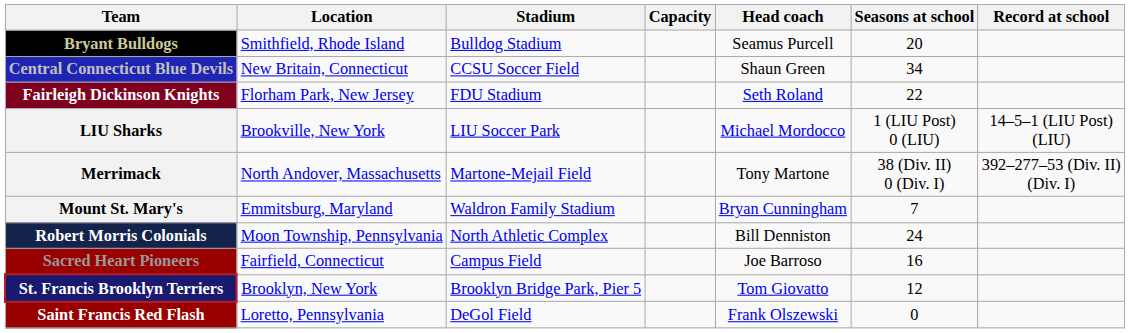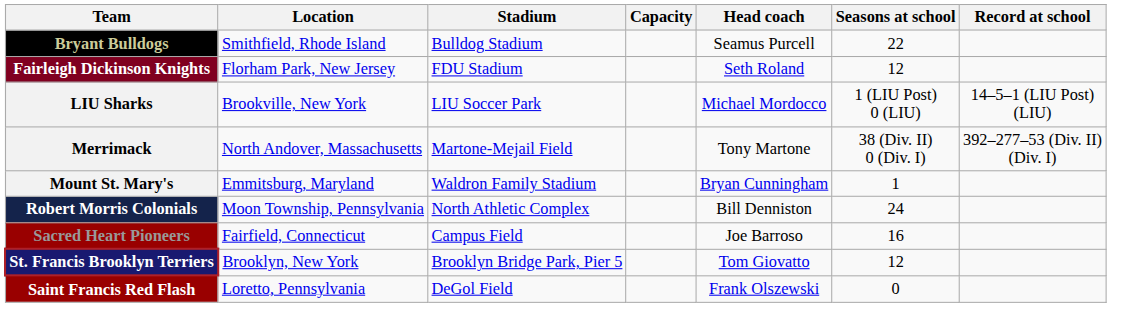 <table class="wikitable sortable" style="text-align: left;">
 <tr>
 <th>Team</th>
 <th>Location</th>
 <th>Stadium</th>
 <th>Capacity</th>
 <th>Head coach</th>
 <th>Seasons at school</th>
 <th>Record at school</th>
 </tr>
 <tr>
 <th style="background:#000000; color:#CCCC99;">Bryant Bulldogs</th>
 <td><a href='#'>Smithfield, Rhode Island</a></td>
 <td><a href='#'>Bulldog Stadium</a></td>
 <td align="center"></td>
 <td align="center">Seamus Purcell</td>
-<td align="center">20</td>
-<td align="center"></td>
-</tr>
-<tr>
-<th style="background:#1F24B4; color:#C0C0C0;">Central Connecticut Blue Devils</th>
-<td><a href='#'>New Britain, Connecticut</a></td>
-<td><a href='#'>CCSU Soccer Field</a></td>
-<td align="center"></td>
-<td align="center">Shaun Green</td>
-<td align="center">34</td>
+<td align="center">22</td>
 <td align="center"></td>
 </tr>
 <tr>
 <th style="background:#800020; color:#FFFFFF;">Fairleigh Dickinson Knights</th>
 <td><a href='#'>Florham Park, New Jersey</a></td>
 <td><a href='#'>FDU Stadium</a></td>
 <td align="center"></td>
 <td align="center"><a href='#'>Seth Roland</a></td>
-<td align="center">22</td>
+<td align="center">12</td>
 <td align="center"></td>
 </tr>
 <tr>
 <th style=>LIU Sharks</th>
 <td><a href='#'>Brookville, New York</a></td>
 <td><a href='#'>LIU Soccer Park</a></td>
 <td align="center"></td>
 <td align="center"><a href='#'>Michael Mordocco</a></td>
 <td align="center">1 (LIU Post) <br> 0 (LIU)</td>
 <td align="center">14–5–1 (LIU Post) <br>  (LIU)</td>
 </tr>
 <tr>
 <th style=>Merrimack</th>
 <td><a href='#'>North Andover, Massachusetts</a></td>
 <td><a href='#'>Martone-Mejail Field</a></td>
 <td align="center"></td>
 <td align="center">Tony Martone</td>
 <td align="center">38 (Div. II) <br> 0 (Div. I)</td>
 <td align="center">392–277–53 (Div. II) <br>  (Div. I)</td>
 </tr>
 <tr>
 <th style=>Mount St. Mary's</th>
 <td><a href='#'>Emmitsburg, Maryland</a></td>
 <td><a href='#'>Waldron Family Stadium</a></td>
 <td align="center"></td>
 <td align="center"><a href='#'>Bryan Cunningham</a></td>
-<td align="center">7</td>
+<td align="center">1</td>
 <td align="center"></td>
 </tr>
 <tr>
 <th style="background:#14234B; color:#FFFFFF;">Robert Morris Colonials</th>
 <td><a href='#'>Moon Township, Pennsylvania</a></td>
 <td><a href='#'>North Athletic Complex</a></td>
 <td align="center"></td>
 <td align="center">Bill Denniston</td>
 <td align="center">24</td>
 <td align="center"></td>
 </tr>
 <tr>
 <th style="background:#990000; color:#999999;">Sacred Heart Pioneers</th>
 <td><a href='#'>Fairfield, Connecticut</a></td>
 <td><a href='#'>Campus Field</a></td>
 <td align="center"></td>
 <td align="center">Joe Barroso</td>
 <td align="center">16</td>
 <td align="center"></td>
 </tr>
 <tr>
 <th style="background:#191970; border: 2px solid #AE2029;;color:#FFFFFF;">St. Francis Brooklyn Terriers</th>
 <td><a href='#'>Brooklyn, New York</a></td>
 <td><a href='#'> Brooklyn Bridge Park, Pier 5</a></td>
 <td align="center"></td>
 <td align="center"><a href='#'>Tom Giovatto</a></td>
 <td align="center">12</td>
 <td align="center"></td>
 </tr>
 <tr>
 <th style="background:#990000; color:#FFFFFF;">Saint Francis Red Flash</th>
 <td><a href='#'>Loretto, Pennsylvania</a></td>
 <td><a href='#'>DeGol Field</a></td>
 <td align="center"></td>
 <td align="center"><a href='#'>Frank Olszewski</a></td>
 <td align="center">0</td>
 <td align="center"></td>
 </tr>
 </table>
